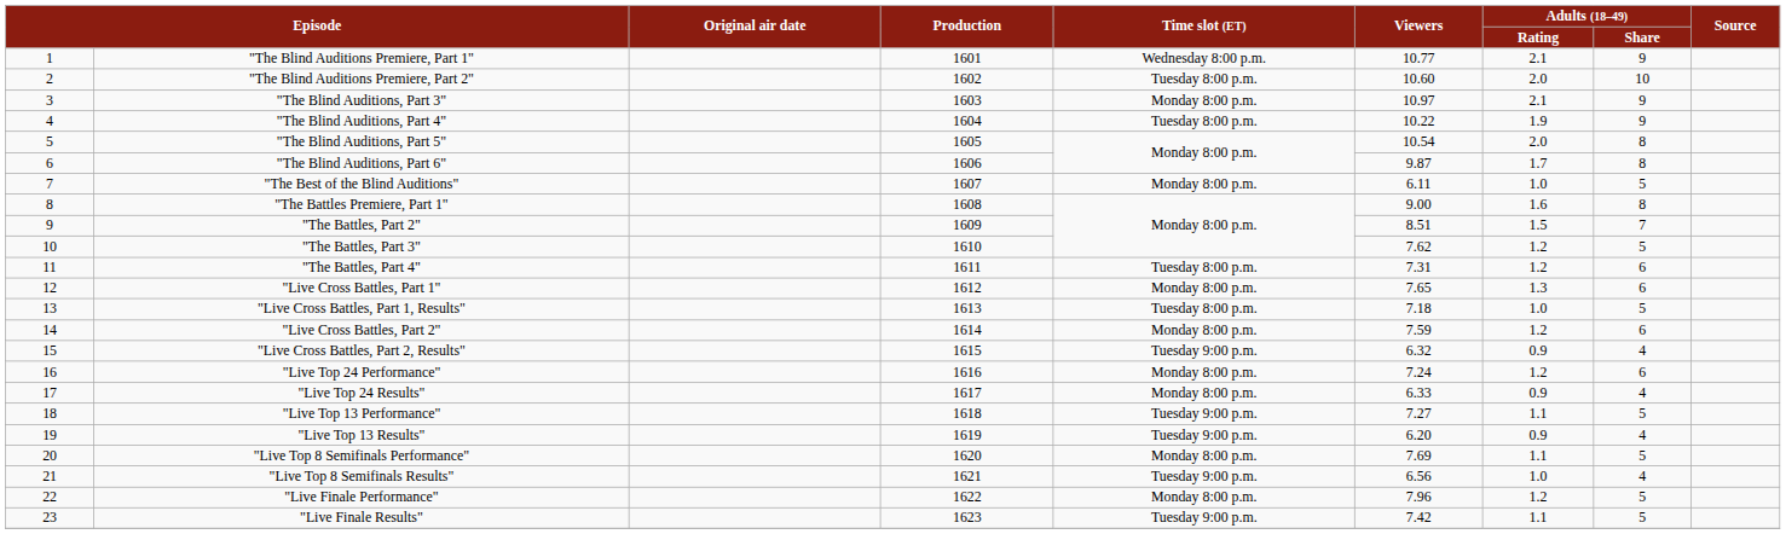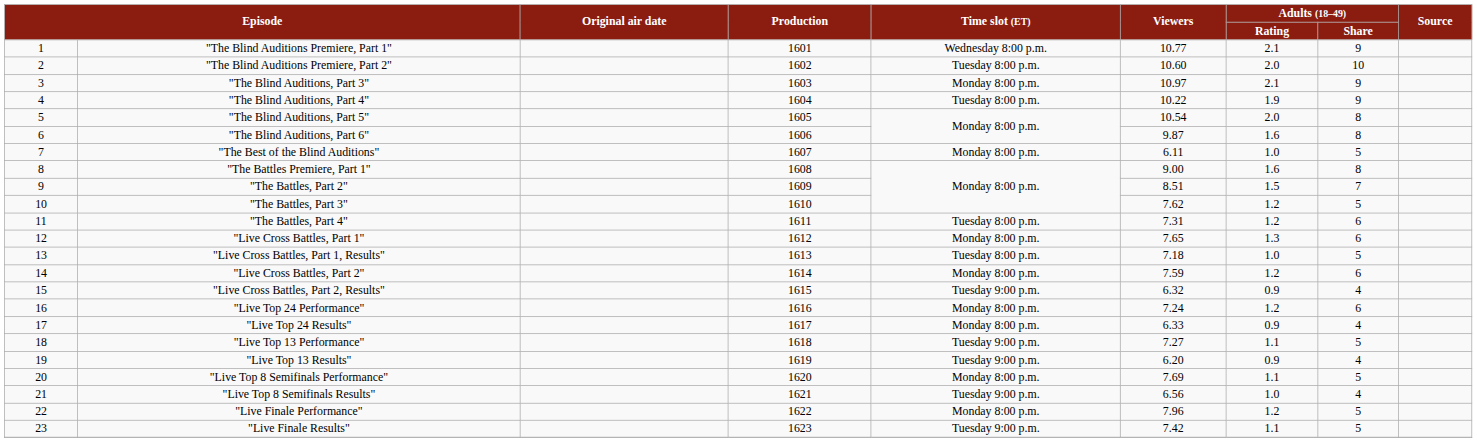 <table class="wikitable" style="text-align:center; line-height:16px; width:100%;">
 <tr>
 <th style="background:#8b1c10; color:white;" rowspan="2" colspan="2">Episode</th>
 <th style="background:#8b1c10; color:white;" rowspan="2">Original air date</th>
 <th style="background:#8b1c10; color:white;" rowspan="2">Production</th>
 <th style="background:#8b1c10; color:white;" rowspan="2">Time slot <small>(ET)</small></th>
 <th style="background:#8b1c10; color:white;" rowspan="2">Viewers<br><small></small></th>
 <th style="background:#8b1c10; color:white;" colspan="2">Adults <small>(18–49)</small></th>
 <th rowspan="2" style="background:#8b1c10; color:white; width:05%;">Source</th>
 </tr>
 <tr>
 <th style="background:#8b1c10; color:white;">Rating</th>
 <th style="background:#8b1c10; color:white;">Share</th>
 </tr>
 <tr>
 <td style="width:05%;">1</td>
 <td>"The Blind Auditions Premiere, Part 1"</td>
 <td></td>
 <td>1601</td>
 <td>Wednesday 8:00 p.m.</td>
 <td>10.77</td>
 <td>2.1</td>
 <td>9</td>
 <td></td>
 </tr>
 <tr>
 <td style="width:05%;">2</td>
 <td>"The Blind Auditions Premiere, Part 2"</td>
 <td></td>
 <td>1602</td>
 <td>Tuesday 8:00 p.m.</td>
 <td>10.60</td>
 <td>2.0</td>
 <td>10</td>
 <td></td>
 </tr>
 <tr>
 <td style="width:05%;">3</td>
 <td>"The Blind Auditions, Part 3"</td>
 <td></td>
 <td>1603</td>
 <td>Monday 8:00 p.m.</td>
 <td>10.97</td>
 <td>2.1</td>
 <td>9</td>
 <td></td>
 </tr>
 <tr>
 <td style="width:05%;">4</td>
 <td>"The Blind Auditions, Part 4"</td>
 <td></td>
 <td>1604</td>
 <td>Tuesday 8:00 p.m.</td>
 <td>10.22</td>
 <td>1.9</td>
 <td>9</td>
 <td></td>
 </tr>
 <tr>
 <td style="width:05%;">5</td>
 <td>"The Blind Auditions, Part 5"</td>
 <td></td>
 <td>1605</td>
 <td rowspan="2">Monday 8:00 p.m.</td>
 <td>10.54</td>
 <td>2.0</td>
 <td>8</td>
 <td></td>
 </tr>
 <tr>
 <td style="width:05%;">6</td>
 <td>"The Blind Auditions, Part 6"</td>
 <td></td>
 <td>1606</td>
 <td>9.87</td>
-<td>1.7</td>
+<td>1.6</td>
 <td>8</td>
 <td></td>
 </tr>
 <tr>
 <td style="width:05%;">7</td>
 <td>"The Best of the Blind Auditions"</td>
 <td></td>
 <td>1607</td>
 <td>Monday 8:00 p.m.</td>
 <td>6.11</td>
 <td>1.0</td>
 <td>5</td>
 <td></td>
 </tr>
 <tr>
 <td style="width:05%;">8</td>
 <td>"The Battles Premiere, Part 1"</td>
 <td></td>
 <td>1608</td>
 <td rowspan="3">Monday 8:00 p.m.</td>
 <td>9.00</td>
 <td>1.6</td>
 <td>8</td>
 <td></td>
 </tr>
 <tr>
 <td style="width:05%;">9</td>
 <td>"The Battles, Part 2"</td>
 <td></td>
 <td>1609</td>
 <td>8.51</td>
 <td>1.5</td>
 <td>7</td>
 <td></td>
 </tr>
 <tr>
 <td style="width:05%;">10</td>
 <td>"The Battles, Part 3"</td>
 <td></td>
 <td>1610</td>
 <td>7.62</td>
 <td>1.2</td>
 <td>5</td>
 <td></td>
 </tr>
 <tr>
 <td style="width:05%;">11</td>
 <td>"The Battles, Part 4"</td>
 <td></td>
 <td>1611</td>
 <td>Tuesday 8:00 p.m.</td>
 <td>7.31</td>
 <td>1.2</td>
 <td>6</td>
 <td></td>
 </tr>
 <tr>
 <td style="width:05%;">12</td>
 <td>"Live Cross Battles, Part 1"</td>
 <td></td>
 <td>1612</td>
 <td>Monday 8:00 p.m.</td>
 <td>7.65</td>
 <td>1.3</td>
 <td>6</td>
 <td></td>
 </tr>
 <tr>
 <td style="width:05%;">13</td>
 <td>"Live Cross Battles, Part 1, Results"</td>
 <td></td>
 <td>1613</td>
 <td>Tuesday 8:00 p.m.</td>
 <td>7.18</td>
 <td>1.0</td>
 <td>5</td>
 <td></td>
 </tr>
 <tr>
 <td style="width:05%;">14</td>
 <td>"Live Cross Battles, Part 2"</td>
 <td></td>
 <td>1614</td>
 <td>Monday 8:00 p.m.</td>
 <td>7.59</td>
 <td>1.2</td>
 <td>6</td>
 <td></td>
 </tr>
 <tr>
 <td style="width:05%;">15</td>
 <td>"Live Cross Battles, Part 2, Results"</td>
 <td></td>
 <td>1615</td>
 <td>Tuesday 9:00 p.m.</td>
 <td>6.32</td>
 <td>0.9</td>
 <td>4</td>
 <td></td>
 </tr>
 <tr>
 <td style="width:05%;">16</td>
 <td>"Live Top 24 Performance"</td>
 <td></td>
 <td>1616</td>
 <td>Monday 8:00 p.m.</td>
 <td>7.24</td>
 <td>1.2</td>
 <td>6</td>
 <td></td>
 </tr>
 <tr>
 <td style="width:05%;">17</td>
 <td>"Live Top 24 Results"</td>
 <td></td>
 <td>1617</td>
 <td>Monday 8:00 p.m.</td>
 <td>6.33</td>
 <td>0.9</td>
 <td>4</td>
 <td></td>
 </tr>
 <tr>
 <td style="width:05%;">18</td>
 <td>"Live Top 13 Performance"</td>
 <td></td>
 <td>1618</td>
 <td>Tuesday 9:00 p.m.</td>
 <td>7.27</td>
 <td>1.1</td>
 <td>5</td>
 <td></td>
 </tr>
 <tr>
 <td style="width:05%;">19</td>
 <td>"Live Top 13 Results"</td>
 <td></td>
 <td>1619</td>
 <td>Tuesday 9:00 p.m.</td>
 <td>6.20</td>
 <td>0.9</td>
 <td>4</td>
 <td></td>
 </tr>
 <tr>
 <td style="width:05%;">20</td>
 <td>"Live Top 8 Semifinals Performance"</td>
 <td></td>
 <td>1620</td>
 <td>Monday 8:00 p.m.</td>
 <td>7.69</td>
 <td>1.1</td>
 <td>5</td>
 <td></td>
 </tr>
 <tr>
 <td style="width:05%;">21</td>
 <td>"Live Top 8 Semifinals Results"</td>
 <td></td>
 <td>1621</td>
 <td>Tuesday 9:00 p.m.</td>
 <td>6.56</td>
 <td>1.0</td>
 <td>4</td>
 <td></td>
 </tr>
 <tr>
 <td style="width:05%;">22</td>
 <td>"Live Finale Performance"</td>
 <td></td>
 <td>1622</td>
 <td>Monday 8:00 p.m.</td>
 <td>7.96</td>
 <td>1.2</td>
 <td>5</td>
 <td></td>
 </tr>
 <tr>
 <td style="width:05%;">23</td>
 <td>"Live Finale Results"</td>
 <td></td>
 <td>1623</td>
 <td>Tuesday 9:00 p.m.</td>
 <td>7.42</td>
 <td>1.1</td>
 <td>5</td>
 <td></td>
 </tr>
 <tr>
 </tr>
 </table>
